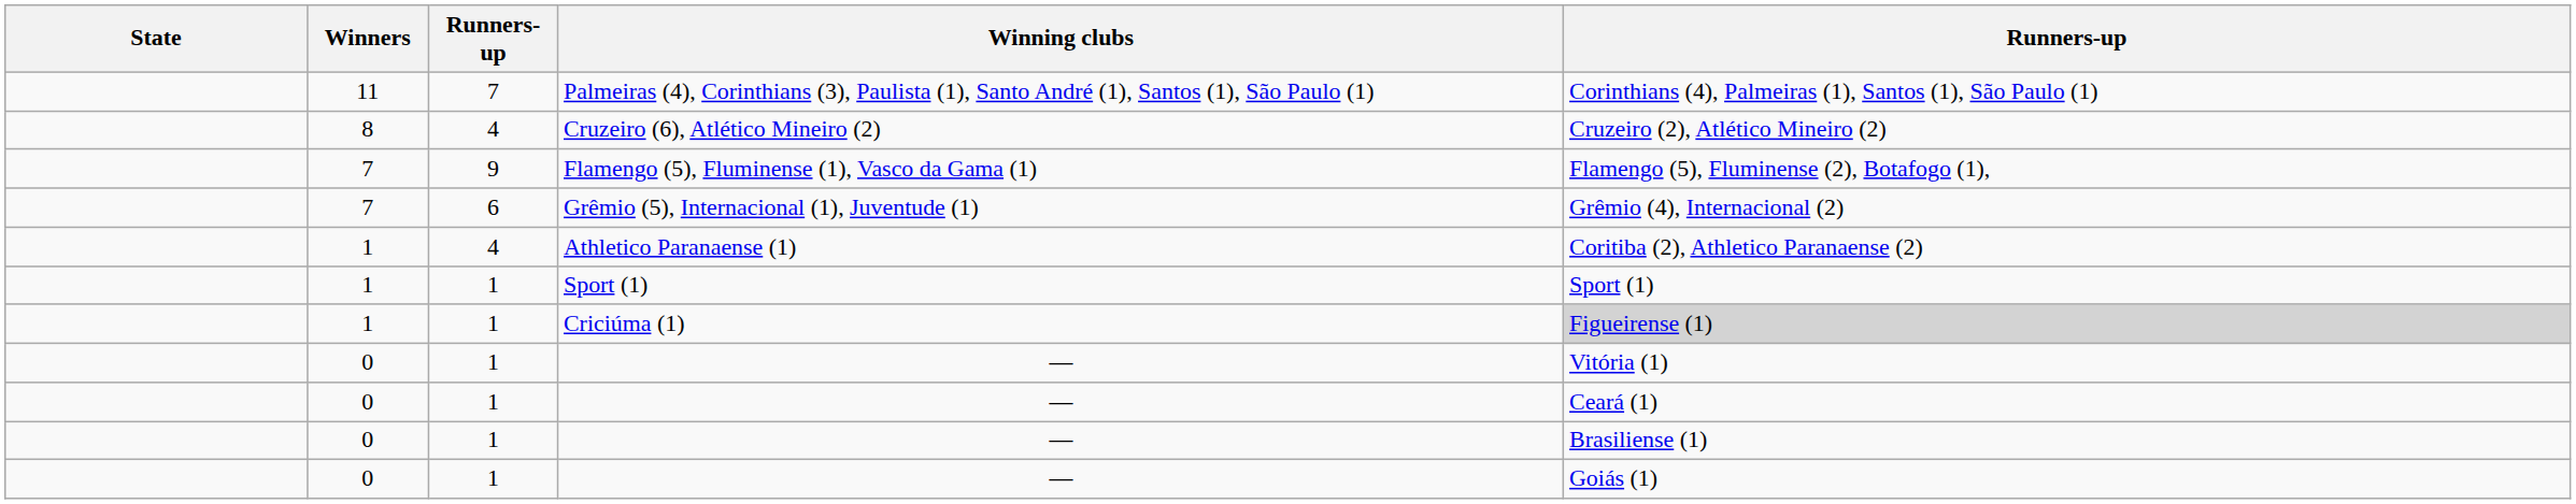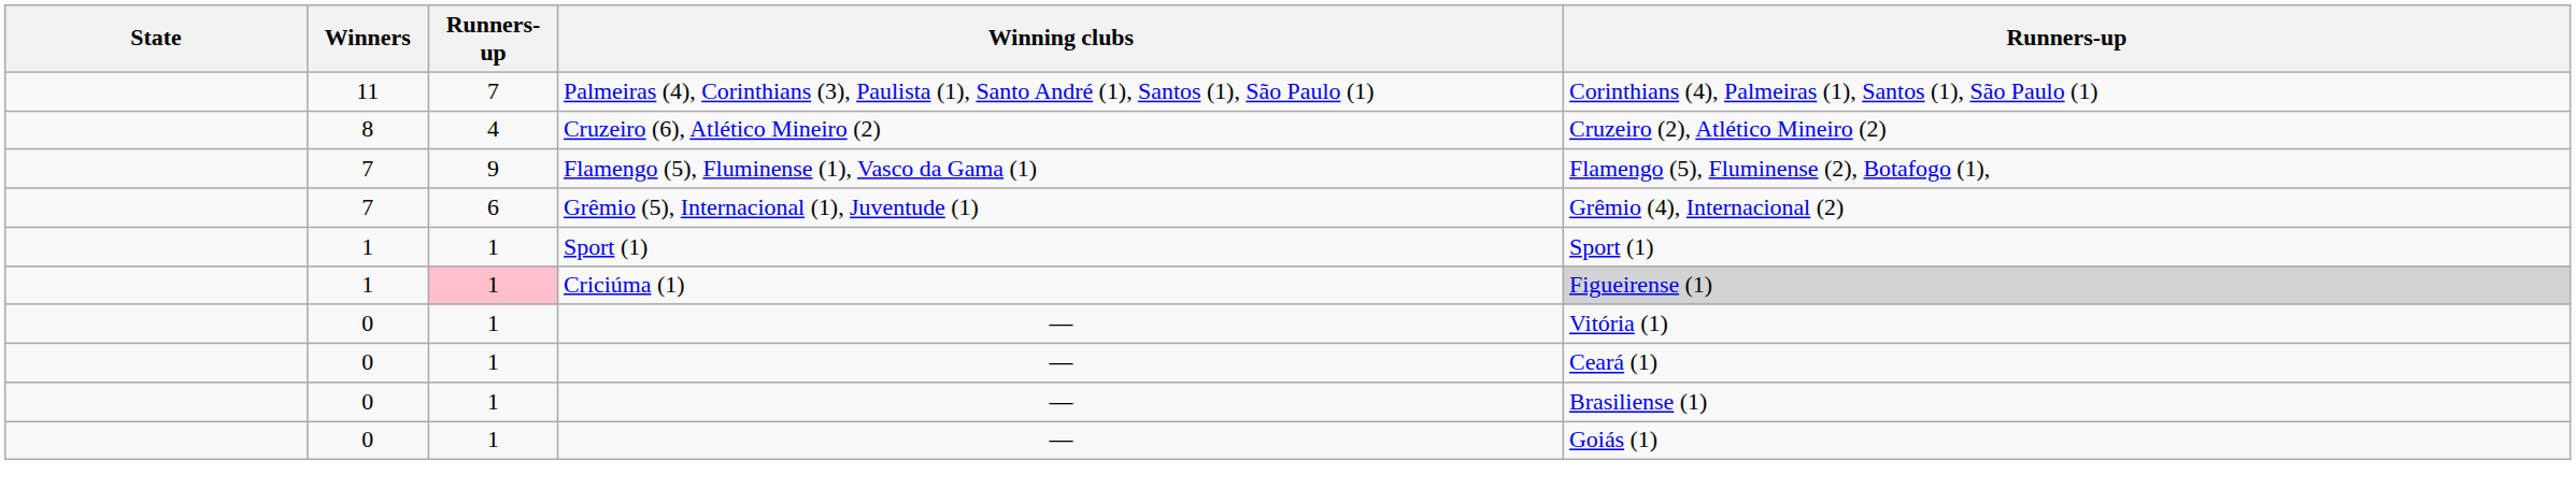 <table class="wikitable sortable" style="font-size: 90%">
 <tr>
 <th width=6%>State</th>
 <th width=1%>Winners</th>
 <th width=1%>Runners-up</th>
 <th class="unsortable" width=20%>Winning clubs</th>
 <th class="unsortable" width=20%>Runners-up</th>
 </tr>
 <tr>
 <td></td>
 <td align=center>11</td>
 <td align=center>7</td>
 <td><a href='#'>Palmeiras</a> (4), <a href='#'>Corinthians</a> (3), <a href='#'>Paulista</a> (1), <a href='#'>Santo André</a> (1), <a href='#'>Santos</a> (1), <a href='#'>São Paulo</a> (1)</td>
 <td><a href='#'>Corinthians</a> (4), <a href='#'>Palmeiras</a> (1), <a href='#'>Santos</a> (1), <a href='#'>São Paulo</a> (1)</td>
 </tr>
 <tr>
 <td></td>
 <td align=center>8</td>
 <td align=center>4</td>
 <td><a href='#'>Cruzeiro</a> (6), <a href='#'>Atlético Mineiro</a> (2)</td>
 <td><a href='#'>Cruzeiro</a> (2), <a href='#'>Atlético Mineiro</a> (2)</td>
 </tr>
 <tr>
 <td></td>
 <td align=center>7</td>
 <td align=center>9</td>
 <td><a href='#'>Flamengo</a> (5), <a href='#'>Fluminense</a> (1), <a href='#'>Vasco da Gama</a> (1)</td>
 <td><a href='#'>Flamengo</a> (5), <a href='#'>Fluminense</a> (2), <a href='#'>Botafogo</a> (1), </td>
 </tr>
 <tr>
 <td></td>
 <td align=center>7</td>
 <td align=center>6</td>
 <td><a href='#'>Grêmio</a> (5), <a href='#'>Internacional</a> (1), <a href='#'>Juventude</a> (1)</td>
 <td><a href='#'>Grêmio</a> (4), <a href='#'>Internacional</a> (2)</td>
 </tr>
 <tr>
 <td></td>
 <td align=center>1</td>
-<td align=center>4</td>
-<td><a href='#'>Athletico Paranaense</a> (1)</td>
-<td><a href='#'>Coritiba</a> (2), <a href='#'>Athletico Paranaense</a> (2)</td>
-</tr>
-<tr>
-<td></td>
-<td align=center>1</td>
 <td align=center>1</td>
 <td><a href='#'>Sport</a> (1)</td>
 <td><a href='#'>Sport</a> (1)</td>
 </tr>
 <tr>
 <td></td>
 <td align=center>1</td>
-<td align=center>1</td>
+<td align=center style="background: pink;">1</td>
 <td><a href='#'>Criciúma</a> (1)</td>
 <td style="background: lightgrey;"><a href='#'>Figueirense</a> (1)</td>
 </tr>
 <tr>
 <td></td>
 <td align=center>0</td>
 <td align=center>1</td>
 <td align=center>—</td>
 <td><a href='#'>Vitória</a> (1)</td>
 </tr>
 <tr>
 <td></td>
 <td align=center>0</td>
 <td align=center>1</td>
 <td align=center>—</td>
 <td><a href='#'>Ceará</a> (1)</td>
 </tr>
 <tr>
 <td></td>
 <td align=center>0</td>
 <td align=center>1</td>
 <td align=center>—</td>
 <td><a href='#'>Brasiliense</a> (1)</td>
 </tr>
 <tr>
 <td></td>
 <td align=center>0</td>
 <td align=center>1</td>
 <td align=center>—</td>
 <td><a href='#'>Goiás</a> (1)</td>
 </tr>
 </table>
